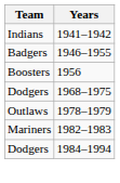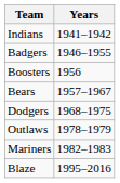 <table class="wikitable">
 <tr>
 <th>Team</th>
 <th>Years</th>
 </tr>
 <tr>
 <td>Indians</td>
 <td>1941–1942</td>
 </tr>
 <tr>
 <td>Badgers</td>
 <td>1946–1955</td>
 </tr>
 <tr>
 <td>Boosters</td>
 <td>1956</td>
 </tr>
 <tr>
+<td>Bears</td>
+<td>1957–1967</td>
+</tr>
+<tr>
 <td>Dodgers</td>
 <td>1968–1975</td>
 </tr>
 <tr>
 <td>Outlaws</td>
 <td>1978–1979</td>
 </tr>
 <tr>
 <td>Mariners</td>
 <td>1982–1983</td>
 </tr>
 <tr>
-<td>Dodgers</td>
-<td>1984–1994</td>
+<td>Blaze</td>
+<td>1995–2016</td>
 </tr>
 </table>
